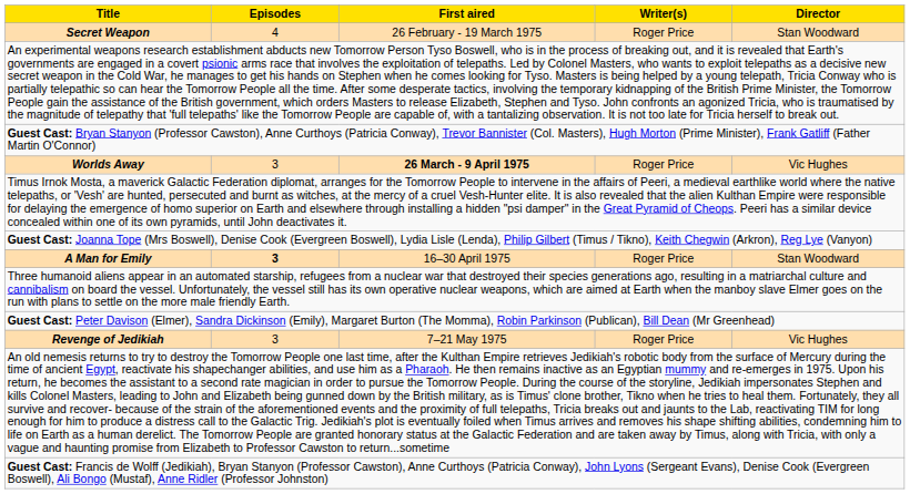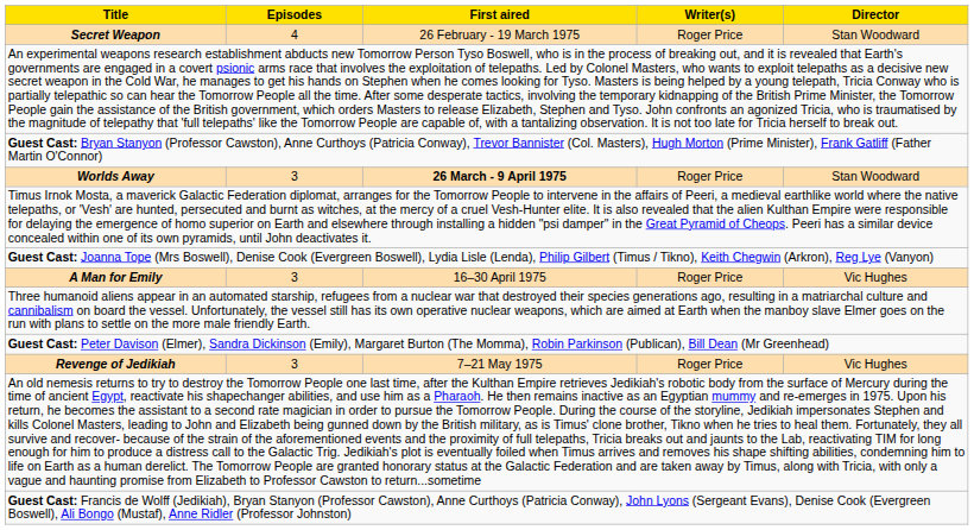 <table class="wikitable">
 <tr>
 <th style="background-color:#ffe100;">Title</th>
 <th style="background-color:#ffe100;">Episodes</th>
 <th style="background-color:#ffe100;">First aired</th>
 <th style="background-color:#ffe100;">Writer(s)</th>
 <th style="background-color:#ffe100;">Director</th>
 </tr>
 <tr align="center">
 <td style="background:#FFDEAD;"><strong><em>Secret Weapon</em></strong></td>
 <td style="background:#FFDEAD;">4</td>
 <td style="background:#FFDEAD;">26 February - 19 March 1975</td>
 <td style="background:#FFDEAD;">Roger Price</td>
 <td style="background:#FFDEAD;">Stan Woodward</td>
 </tr>
 <tr align="left">
 <td colspan="5">An experimental weapons research establishment abducts new Tomorrow Person Tyso Boswell, who is in the process of breaking out, and it is revealed that Earth's governments are engaged in a covert <a href='#'>psionic</a> arms race that involves the exploitation of telepaths. Led by Colonel Masters, who wants to exploit telepaths as a decisive new secret weapon in the Cold War, he manages to get his hands on Stephen when he comes looking for Tyso. Masters is being helped by a young telepath, Tricia Conway who is partially telepathic so can hear the Tomorrow People all the time. After some desperate tactics, involving the temporary kidnapping of the British Prime Minister, the Tomorrow People gain the assistance of the British government, which orders Masters to release Elizabeth, Stephen and Tyso. John confronts an agonized Tricia, who is traumatised by the magnitude of telepathy that 'full telepaths' like the Tomorrow People are capable of, with a tantalizing observation. It is not too late for Tricia herself to break out.</td>
 </tr>
 <tr align="left">
 <td colspan="5"><strong>Guest Cast:</strong> <a href='#'>Bryan Stanyon</a> (Professor Cawston), Anne Curthoys (Patricia Conway), <a href='#'>Trevor Bannister</a> (Col. Masters), <a href='#'>Hugh Morton</a> (Prime Minister), <a href='#'>Frank Gatliff</a> (Father Martin O'Connor)</td>
 </tr>
 <tr align="center">
 <td style="background:#FFDEAD;"><strong><em>Worlds Away</em></strong></td>
 <td style="background:#FFDEAD;">3</td>
 <td style="background:#FFDEAD;"><strong>26 March - 9 April 1975</strong></td>
 <td style="background:#FFDEAD;">Roger Price</td>
-<td style="background:#FFDEAD;">Vic Hughes</td>
+<td style="background:#FFDEAD;">Stan Woodward</td>
 </tr>
 <tr align="left">
 <td colspan="5">Timus Irnok Mosta, a maverick Galactic Federation diplomat, arranges for the Tomorrow People to intervene in the affairs of Peeri, a medieval earthlike world where the native telepaths, or 'Vesh' are hunted, persecuted and burnt as witches, at the mercy of a cruel Vesh-Hunter elite. It is also revealed that the alien Kulthan Empire were responsible for delaying the emergence of homo superior on Earth and elsewhere through installing a hidden "psi damper" in the <a href='#'>Great Pyramid of Cheops</a>. Peeri has a similar device concealed within one of its own pyramids, until John deactivates it.</td>
 </tr>
 <tr align="left">
 <td colspan="5"><strong>Guest Cast:</strong> <a href='#'>Joanna Tope</a> (Mrs Boswell), Denise Cook (Evergreen Boswell), Lydia Lisle (Lenda), <a href='#'>Philip Gilbert</a> (Timus / Tikno), <a href='#'>Keith Chegwin</a> (Arkron), <a href='#'>Reg Lye</a> (Vanyon)</td>
 </tr>
 <tr align="center">
 <td style="background:#FFDEAD;"><strong><em>A Man for Emily</em></strong></td>
-<td style="background:#FFDEAD;"><strong>3</strong></td>
+<td style="background:#FFDEAD;">3</td>
 <td style="background:#FFDEAD;">16–30 April 1975</td>
 <td style="background:#FFDEAD;">Roger Price</td>
-<td style="background:#FFDEAD;">Stan Woodward</td>
+<td style="background:#FFDEAD;">Vic Hughes</td>
 </tr>
 <tr align="left">
 <td colspan="5">Three humanoid aliens appear in an automated starship, refugees from a nuclear war that destroyed their species generations ago, resulting in a matriarchal culture and <a href='#'>cannibalism</a> on board the vessel. Unfortunately, the vessel still has its own operative nuclear weapons, which are aimed at Earth when the manboy slave Elmer goes on the run with plans to settle on the more male friendly Earth.</td>
 </tr>
 <tr align="left">
 <td colspan="5"><strong>Guest Cast:</strong> <a href='#'>Peter Davison</a> (Elmer), <a href='#'>Sandra Dickinson</a> (Emily), Margaret Burton (The Momma), <a href='#'>Robin Parkinson</a> (Publican), <a href='#'>Bill Dean</a> (Mr Greenhead)</td>
 </tr>
 <tr align="center">
 <td style="background:#FFDEAD;"><strong><em>Revenge of Jedikiah</em></strong></td>
 <td style="background:#FFDEAD;">3</td>
 <td style="background:#FFDEAD;">7–21 May 1975</td>
 <td style="background:#FFDEAD;">Roger Price</td>
 <td style="background:#FFDEAD;">Vic Hughes</td>
 </tr>
 <tr align="left">
 <td colspan="5">An old nemesis returns to try to destroy the Tomorrow People one last time, after the Kulthan Empire retrieves Jedikiah's robotic body from the surface of Mercury during the time of ancient <a href='#'>Egypt</a>, reactivate his shapechanger abilities, and use him as a <a href='#'>Pharaoh</a>. He then remains inactive as an Egyptian <a href='#'>mummy</a> and re-emerges in 1975. Upon his return, he becomes the assistant to a second rate magician in order to pursue the Tomorrow People. During the course of the storyline, Jedikiah impersonates Stephen and kills Colonel Masters, leading to John and Elizabeth being gunned down by the British military, as is Timus' clone brother, Tikno when he tries to heal them. Fortunately, they all survive and recover- because of the strain of the aforementioned events and the proximity of full telepaths, Tricia breaks out and jaunts to the Lab, reactivating TIM for long enough for him to produce a distress call to the Galactic Trig. Jedikiah's plot is eventually foiled when Timus arrives and removes his shape shifting abilities, condemning him to life on Earth as a human derelict. The Tomorrow People are granted honorary status at the Galactic Federation and are taken away by Timus, along with Tricia, with only a vague and haunting promise from Elizabeth to Professor Cawston to return...sometime</td>
 </tr>
 <tr align="left">
 <td colspan="5"><strong>Guest Cast:</strong> Francis de Wolff (Jedikiah), Bryan Stanyon (Professor Cawston), Anne Curthoys (Patricia Conway), <a href='#'>John Lyons</a> (Sergeant Evans), Denise Cook (Evergreen Boswell), <a href='#'>Ali Bongo</a> (Mustaf), <a href='#'>Anne Ridler</a> (Professor Johnston)</td>
 </tr>
 </table>
